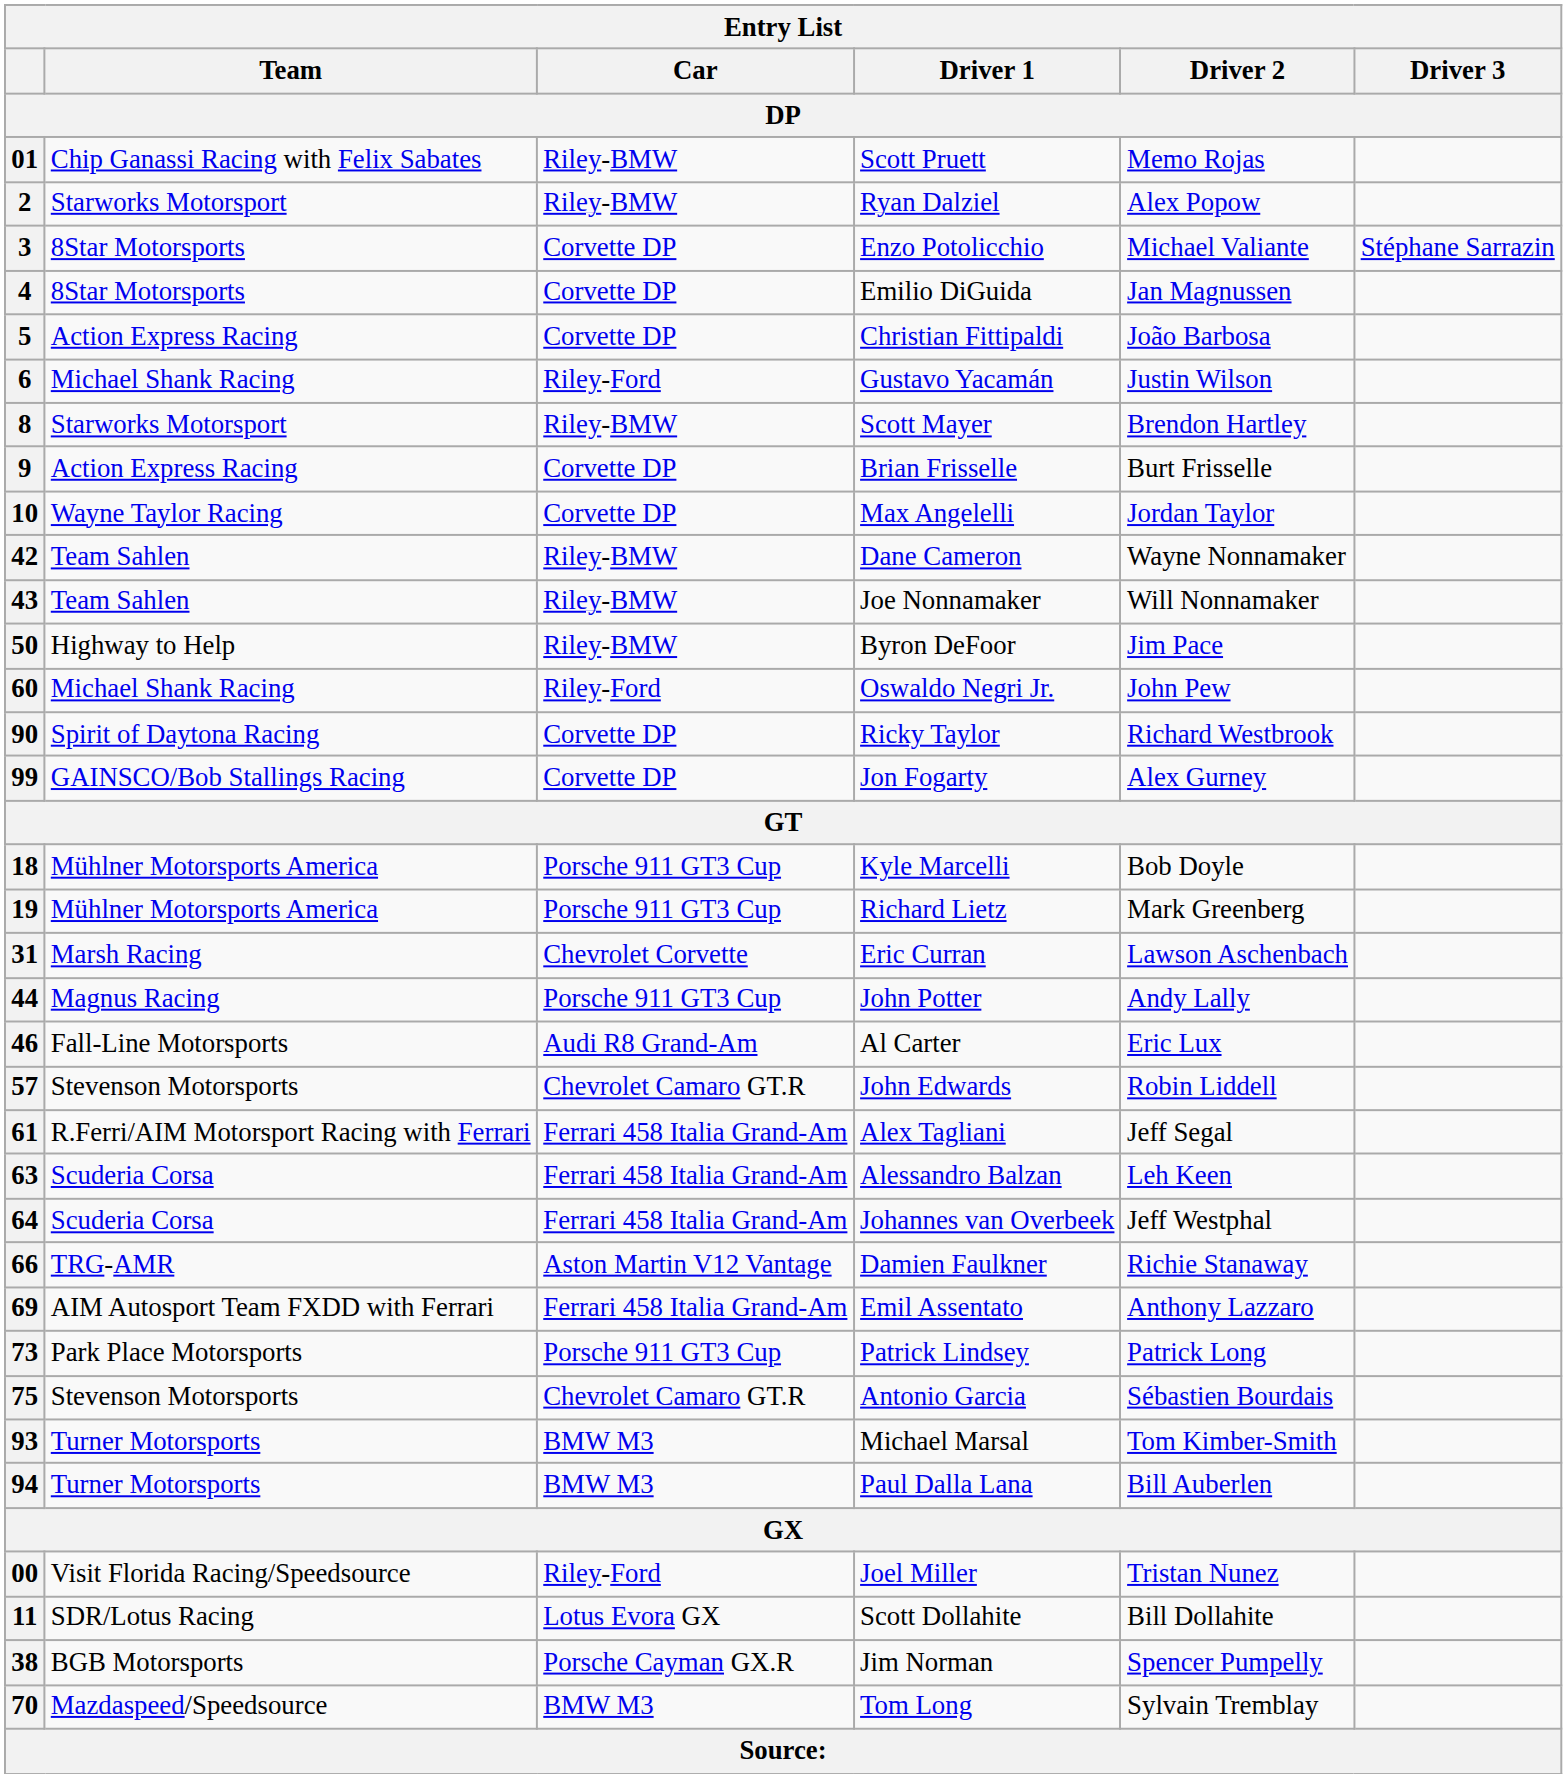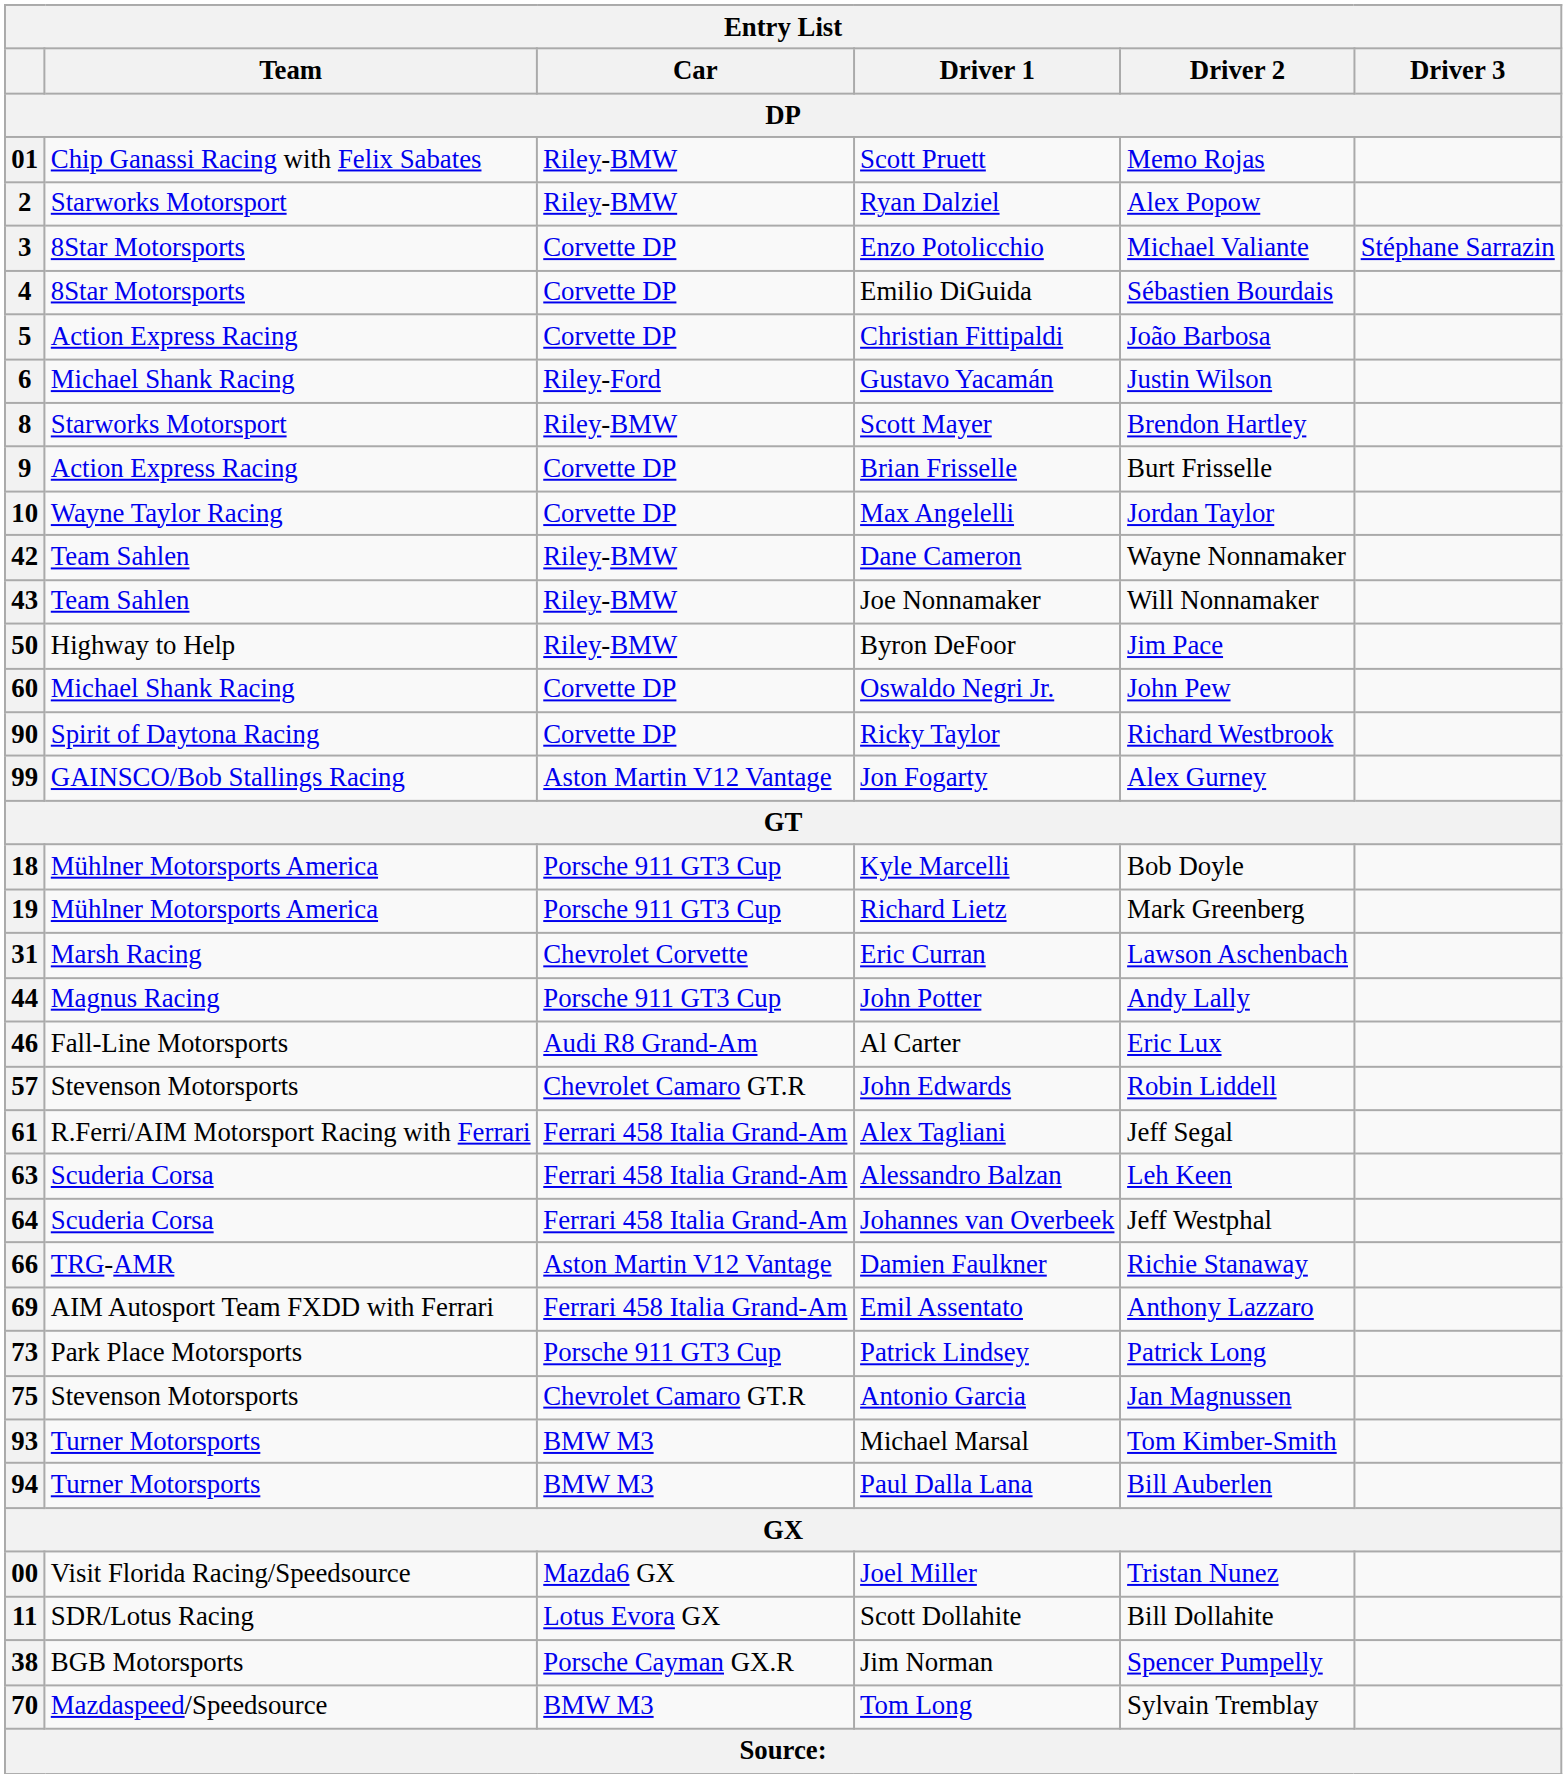 <table class="wikitable" style="font-size: 85%;">
 <tr>
 <th colspan="8">Entry List</th>
 </tr>
 <tr>
 <th></th>
 <th>Team</th>
 <th>Car</th>
 <th>Driver 1</th>
 <th>Driver 2</th>
 <th>Driver 3</th>
 </tr>
 <tr>
 <th colspan="6">DP</th>
 </tr>
 <tr>
 <th>01</th>
 <td><a href='#'>Chip Ganassi Racing</a> with <a href='#'>Felix Sabates</a></td>
 <td><a href='#'>Riley</a>-<a href='#'>BMW</a></td>
 <td> <a href='#'>Scott Pruett</a></td>
 <td> <a href='#'>Memo Rojas</a></td>
 <td></td>
 </tr>
 <tr>
 <th>2</th>
 <td><a href='#'>Starworks Motorsport</a></td>
 <td><a href='#'>Riley</a>-<a href='#'>BMW</a></td>
 <td> <a href='#'>Ryan Dalziel</a></td>
 <td> <a href='#'>Alex Popow</a></td>
 <td></td>
 </tr>
 <tr>
 <th>3</th>
 <td><a href='#'>8Star Motorsports</a></td>
 <td><a href='#'>Corvette DP</a></td>
 <td> <a href='#'>Enzo Potolicchio</a></td>
 <td> <a href='#'>Michael Valiante</a></td>
 <td> <a href='#'>Stéphane Sarrazin</a></td>
 </tr>
 <tr>
 <th>4</th>
 <td><a href='#'>8Star Motorsports</a></td>
 <td><a href='#'>Corvette DP</a></td>
 <td> Emilio DiGuida</td>
-<td> <a href='#'>Jan Magnussen</a></td>
+<td> <a href='#'>Sébastien Bourdais</a></td>
 <td></td>
 </tr>
 <tr>
 <th>5</th>
 <td><a href='#'>Action Express Racing</a></td>
 <td><a href='#'>Corvette DP</a></td>
 <td> <a href='#'>Christian Fittipaldi</a></td>
 <td> <a href='#'>João Barbosa</a></td>
 <td></td>
 </tr>
 <tr>
 <th>6</th>
 <td><a href='#'>Michael Shank Racing</a></td>
 <td><a href='#'>Riley</a>-<a href='#'>Ford</a></td>
 <td> <a href='#'>Gustavo Yacamán</a></td>
 <td> <a href='#'>Justin Wilson</a></td>
 <td></td>
 </tr>
 <tr>
 <th>8</th>
 <td><a href='#'>Starworks Motorsport</a></td>
 <td><a href='#'>Riley</a>-<a href='#'>BMW</a></td>
 <td> <a href='#'>Scott Mayer</a></td>
 <td> <a href='#'>Brendon Hartley</a></td>
 <td></td>
 </tr>
 <tr>
 <th>9</th>
 <td><a href='#'>Action Express Racing</a></td>
 <td><a href='#'>Corvette DP</a></td>
 <td> <a href='#'>Brian Frisselle</a></td>
 <td> Burt Frisselle</td>
 <td></td>
 </tr>
 <tr>
 <th>10</th>
 <td><a href='#'>Wayne Taylor Racing</a></td>
 <td><a href='#'>Corvette DP</a></td>
 <td> <a href='#'>Max Angelelli</a></td>
 <td> <a href='#'>Jordan Taylor</a></td>
 <td></td>
 </tr>
 <tr>
 <th>42</th>
 <td><a href='#'>Team Sahlen</a></td>
 <td><a href='#'>Riley</a>-<a href='#'>BMW</a></td>
 <td> <a href='#'>Dane Cameron</a></td>
 <td> Wayne Nonnamaker</td>
 <td></td>
 </tr>
 <tr>
 <th>43</th>
 <td><a href='#'>Team Sahlen</a></td>
 <td><a href='#'>Riley</a>-<a href='#'>BMW</a></td>
 <td> Joe Nonnamaker</td>
 <td> Will Nonnamaker</td>
 <td></td>
 </tr>
 <tr>
 <th>50</th>
 <td>Highway to Help</td>
 <td><a href='#'>Riley</a>-<a href='#'>BMW</a></td>
 <td> Byron DeFoor</td>
 <td> <a href='#'>Jim Pace</a></td>
 <td></td>
 </tr>
 <tr>
 <th>60</th>
 <td><a href='#'>Michael Shank Racing</a></td>
-<td><a href='#'>Riley</a>-<a href='#'>Ford</a></td>
+<td><a href='#'>Corvette DP</a></td>
 <td> <a href='#'>Oswaldo Negri Jr.</a></td>
 <td> <a href='#'>John Pew</a></td>
 <td></td>
 </tr>
 <tr>
 <th>90</th>
 <td><a href='#'>Spirit of Daytona Racing</a></td>
 <td><a href='#'>Corvette DP</a></td>
 <td> <a href='#'>Ricky Taylor</a></td>
 <td> <a href='#'>Richard Westbrook</a></td>
 <td></td>
 </tr>
 <tr>
 <th>99</th>
 <td><a href='#'>GAINSCO/Bob Stallings Racing</a></td>
-<td><a href='#'>Corvette DP</a></td>
+<td><a href='#'>Aston Martin V12 Vantage</a></td>
 <td> <a href='#'>Jon Fogarty</a></td>
 <td> <a href='#'>Alex Gurney</a></td>
 <td></td>
 </tr>
 <tr>
 <th colspan="6">GT</th>
 </tr>
 <tr>
 <th>18</th>
 <td><a href='#'>Mühlner Motorsports America</a></td>
 <td><a href='#'>Porsche 911 GT3 Cup</a></td>
 <td> <a href='#'>Kyle Marcelli</a></td>
 <td> Bob Doyle</td>
 <td></td>
 </tr>
 <tr>
 <th>19</th>
 <td><a href='#'>Mühlner Motorsports America</a></td>
 <td><a href='#'>Porsche 911 GT3 Cup</a></td>
 <td> <a href='#'>Richard Lietz</a></td>
 <td> Mark Greenberg</td>
 <td></td>
 </tr>
 <tr>
 <th>31</th>
 <td><a href='#'>Marsh Racing</a></td>
 <td><a href='#'>Chevrolet Corvette</a></td>
 <td> <a href='#'>Eric Curran</a></td>
 <td> <a href='#'>Lawson Aschenbach</a></td>
 <td></td>
 </tr>
 <tr>
 <th>44</th>
 <td><a href='#'>Magnus Racing</a></td>
 <td><a href='#'>Porsche 911 GT3 Cup</a></td>
 <td> <a href='#'>John Potter</a></td>
 <td> <a href='#'>Andy Lally</a></td>
 <td></td>
 </tr>
 <tr>
 <th>46</th>
 <td>Fall-Line Motorsports</td>
 <td><a href='#'>Audi R8 Grand-Am</a></td>
 <td> Al Carter</td>
 <td> <a href='#'>Eric Lux</a></td>
 <td></td>
 </tr>
 <tr>
 <th>57</th>
 <td>Stevenson Motorsports</td>
 <td><a href='#'>Chevrolet Camaro</a> GT.R</td>
 <td> <a href='#'>John Edwards</a></td>
 <td> <a href='#'>Robin Liddell</a></td>
 <td></td>
 </tr>
 <tr>
 <th>61</th>
 <td>R.Ferri/AIM Motorsport Racing with <a href='#'>Ferrari</a></td>
 <td><a href='#'>Ferrari 458 Italia Grand-Am</a></td>
 <td> <a href='#'>Alex Tagliani</a></td>
 <td> Jeff Segal</td>
 <td></td>
 </tr>
 <tr>
 <th>63</th>
 <td><a href='#'>Scuderia Corsa</a></td>
 <td><a href='#'>Ferrari 458 Italia Grand-Am</a></td>
 <td> <a href='#'>Alessandro Balzan</a></td>
 <td> <a href='#'>Leh Keen</a></td>
 <td></td>
 </tr>
 <tr>
 <th>64</th>
 <td><a href='#'>Scuderia Corsa</a></td>
 <td><a href='#'>Ferrari 458 Italia Grand-Am</a></td>
 <td> <a href='#'>Johannes van Overbeek</a></td>
 <td> Jeff Westphal</td>
 <td></td>
 </tr>
 <tr>
 <th>66</th>
 <td><a href='#'>TRG</a>-<a href='#'>AMR</a></td>
 <td><a href='#'>Aston Martin V12 Vantage</a></td>
 <td> <a href='#'>Damien Faulkner</a></td>
 <td> <a href='#'>Richie Stanaway</a></td>
 <td></td>
 </tr>
 <tr>
 <th>69</th>
 <td>AIM Autosport Team FXDD with Ferrari</td>
 <td><a href='#'>Ferrari 458 Italia Grand-Am</a></td>
 <td> <a href='#'>Emil Assentato</a></td>
 <td> <a href='#'>Anthony Lazzaro</a></td>
 <td></td>
 </tr>
 <tr>
 <th>73</th>
 <td>Park Place Motorsports</td>
 <td><a href='#'>Porsche 911 GT3 Cup</a></td>
 <td> <a href='#'>Patrick Lindsey</a></td>
 <td> <a href='#'>Patrick Long</a></td>
 <td></td>
 </tr>
 <tr>
 <th>75</th>
 <td>Stevenson Motorsports</td>
 <td><a href='#'>Chevrolet Camaro</a> GT.R</td>
 <td> <a href='#'>Antonio Garcia</a></td>
-<td> <a href='#'>Sébastien Bourdais</a></td>
+<td> <a href='#'>Jan Magnussen</a></td>
 <td></td>
 </tr>
 <tr>
 <th>93</th>
 <td><a href='#'>Turner Motorsports</a></td>
 <td><a href='#'>BMW M3</a></td>
 <td> Michael Marsal</td>
 <td> <a href='#'>Tom Kimber-Smith</a></td>
 <td></td>
 </tr>
 <tr>
 <th>94</th>
 <td><a href='#'>Turner Motorsports</a></td>
 <td><a href='#'>BMW M3</a></td>
 <td> <a href='#'>Paul Dalla Lana</a></td>
 <td> <a href='#'>Bill Auberlen</a></td>
 <td></td>
 </tr>
 <tr>
 <th colspan="6">GX</th>
 </tr>
 <tr>
 <th>00</th>
 <td>Visit Florida Racing/Speedsource</td>
-<td><a href='#'>Riley</a>-<a href='#'>Ford</a></td>
+<td><a href='#'>Mazda6</a> GX</td>
 <td> <a href='#'>Joel Miller</a></td>
 <td> <a href='#'>Tristan Nunez</a></td>
 <td></td>
 </tr>
 <tr>
 <th>11</th>
 <td>SDR/Lotus Racing</td>
 <td><a href='#'>Lotus Evora</a> GX</td>
 <td> Scott Dollahite</td>
 <td> Bill Dollahite</td>
 <td></td>
 </tr>
 <tr>
 <th>38</th>
 <td>BGB Motorsports</td>
 <td><a href='#'>Porsche Cayman</a> GX.R</td>
 <td> Jim Norman</td>
 <td> <a href='#'>Spencer Pumpelly</a></td>
 <td></td>
 </tr>
 <tr>
 <th>70</th>
 <td><a href='#'>Mazdaspeed</a>/Speedsource</td>
 <td><a href='#'>BMW M3</a></td>
 <td> <a href='#'>Tom Long</a></td>
 <td> Sylvain Tremblay</td>
 <td></td>
 </tr>
 <tr>
 <th colspan="6">Source:</th>
 </tr>
 </table>
